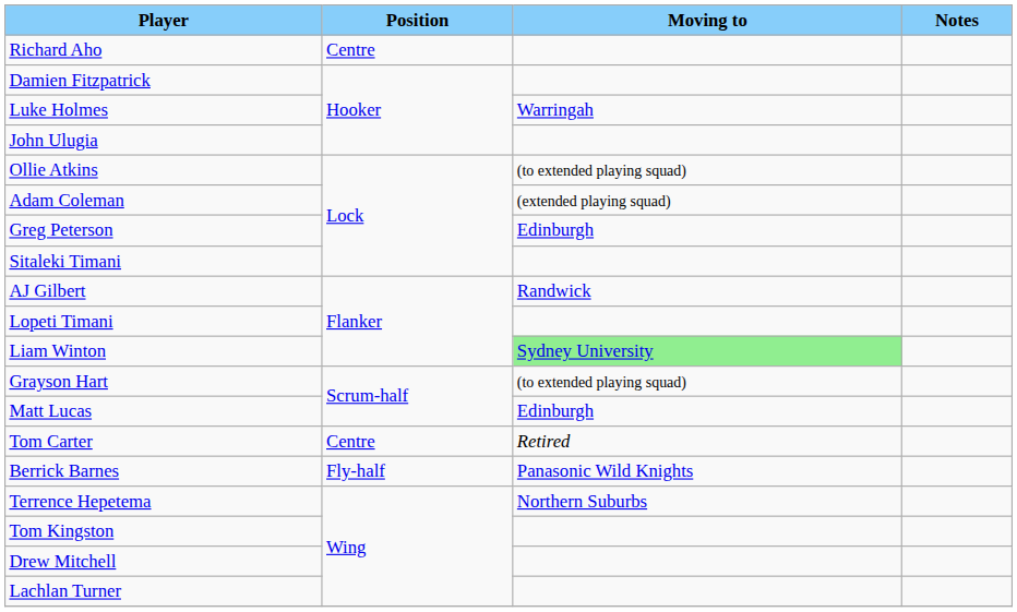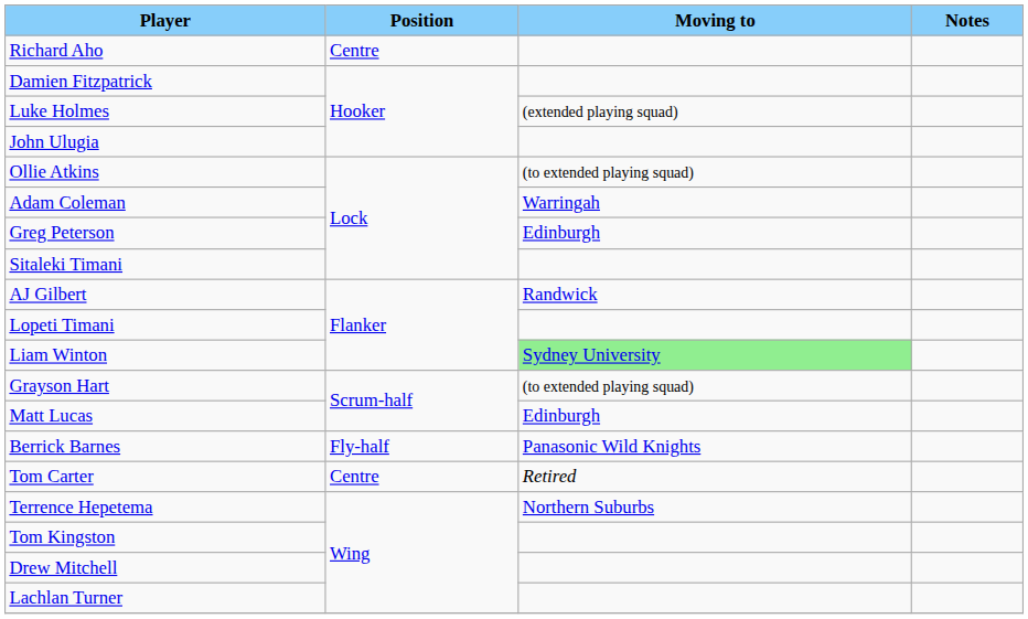 <table class="wikitable" style="text-align:left; font-size:95%; border-collapse:collapse; width:95%;">
 <tr>
 <th style="background:#87CEFA;"><span>Player</span></th>
 <th style="background:#87CEFA;"><span>Position</span></th>
 <th style="background:#87CEFA;"><span>Moving to</span></th>
 <th style="background:#87CEFA;"><span>Notes</span></th>
 </tr>
 <tr>
 <td><a href='#'>Richard Aho</a></td>
 <td><a href='#'>Centre</a></td>
 <td></td>
 <td></td>
 </tr>
 <tr>
 <td><a href='#'>Damien Fitzpatrick</a></td>
 <td rowspan=3><a href='#'>Hooker</a></td>
 <td></td>
 <td></td>
 </tr>
 <tr>
 <td><a href='#'>Luke Holmes</a></td>
-<td><a href='#'>Warringah</a></td>
+<td> <small>(extended playing squad)</small></td>
 <td></td>
 </tr>
 <tr>
 <td><a href='#'>John Ulugia</a></td>
 <td></td>
 <td></td>
 </tr>
 <tr>
 <td><a href='#'>Ollie Atkins</a></td>
 <td rowspan=4><a href='#'>Lock</a></td>
 <td><small>(to extended playing squad)</small></td>
 <td></td>
 </tr>
 <tr>
 <td><a href='#'>Adam Coleman</a></td>
-<td> <small>(extended playing squad)</small></td>
+<td><a href='#'>Warringah</a></td>
 <td></td>
 </tr>
 <tr>
 <td><a href='#'>Greg Peterson</a></td>
 <td> <a href='#'>Edinburgh</a></td>
 <td></td>
 </tr>
 <tr>
 <td><a href='#'>Sitaleki Timani</a></td>
 <td></td>
 <td></td>
 </tr>
 <tr>
 <td><a href='#'>AJ Gilbert</a></td>
 <td rowspan=3><a href='#'>Flanker</a></td>
 <td><a href='#'>Randwick</a></td>
 <td></td>
 </tr>
 <tr>
 <td><a href='#'>Lopeti Timani</a></td>
 <td></td>
 <td></td>
 </tr>
 <tr>
 <td><a href='#'>Liam Winton</a></td>
 <td style="background: lightgreen;"><a href='#'>Sydney University</a></td>
 <td></td>
 </tr>
 <tr>
 <td><a href='#'>Grayson Hart</a></td>
 <td rowspan=2><a href='#'>Scrum-half</a></td>
 <td><small>(to extended playing squad)</small></td>
 <td></td>
 </tr>
 <tr>
 <td><a href='#'>Matt Lucas</a></td>
 <td> <a href='#'>Edinburgh</a></td>
 <td></td>
 </tr>
 <tr>
+<td><a href='#'>Berrick Barnes</a></td>
+<td><a href='#'>Fly-half</a></td>
+<td> <a href='#'>Panasonic Wild Knights</a></td>
+<td></td>
+</tr>
+<tr>
 <td><a href='#'>Tom Carter</a></td>
 <td><a href='#'>Centre</a></td>
 <td><em>Retired</em></td>
-<td></td>
-</tr>
-<tr>
-<td><a href='#'>Berrick Barnes</a></td>
-<td><a href='#'>Fly-half</a></td>
-<td> <a href='#'>Panasonic Wild Knights</a></td>
 <td></td>
 </tr>
 <tr>
 <td><a href='#'>Terrence Hepetema</a></td>
 <td rowspan=4><a href='#'>Wing</a></td>
 <td><a href='#'>Northern Suburbs</a></td>
 <td></td>
 </tr>
 <tr>
 <td><a href='#'>Tom Kingston</a></td>
 <td></td>
 <td></td>
 </tr>
 <tr>
 <td><a href='#'>Drew Mitchell</a></td>
 <td></td>
 <td></td>
 </tr>
 <tr>
 <td><a href='#'>Lachlan Turner</a></td>
 <td></td>
 <td></td>
 </tr>
 <tr>
 </tr>
 </table>
